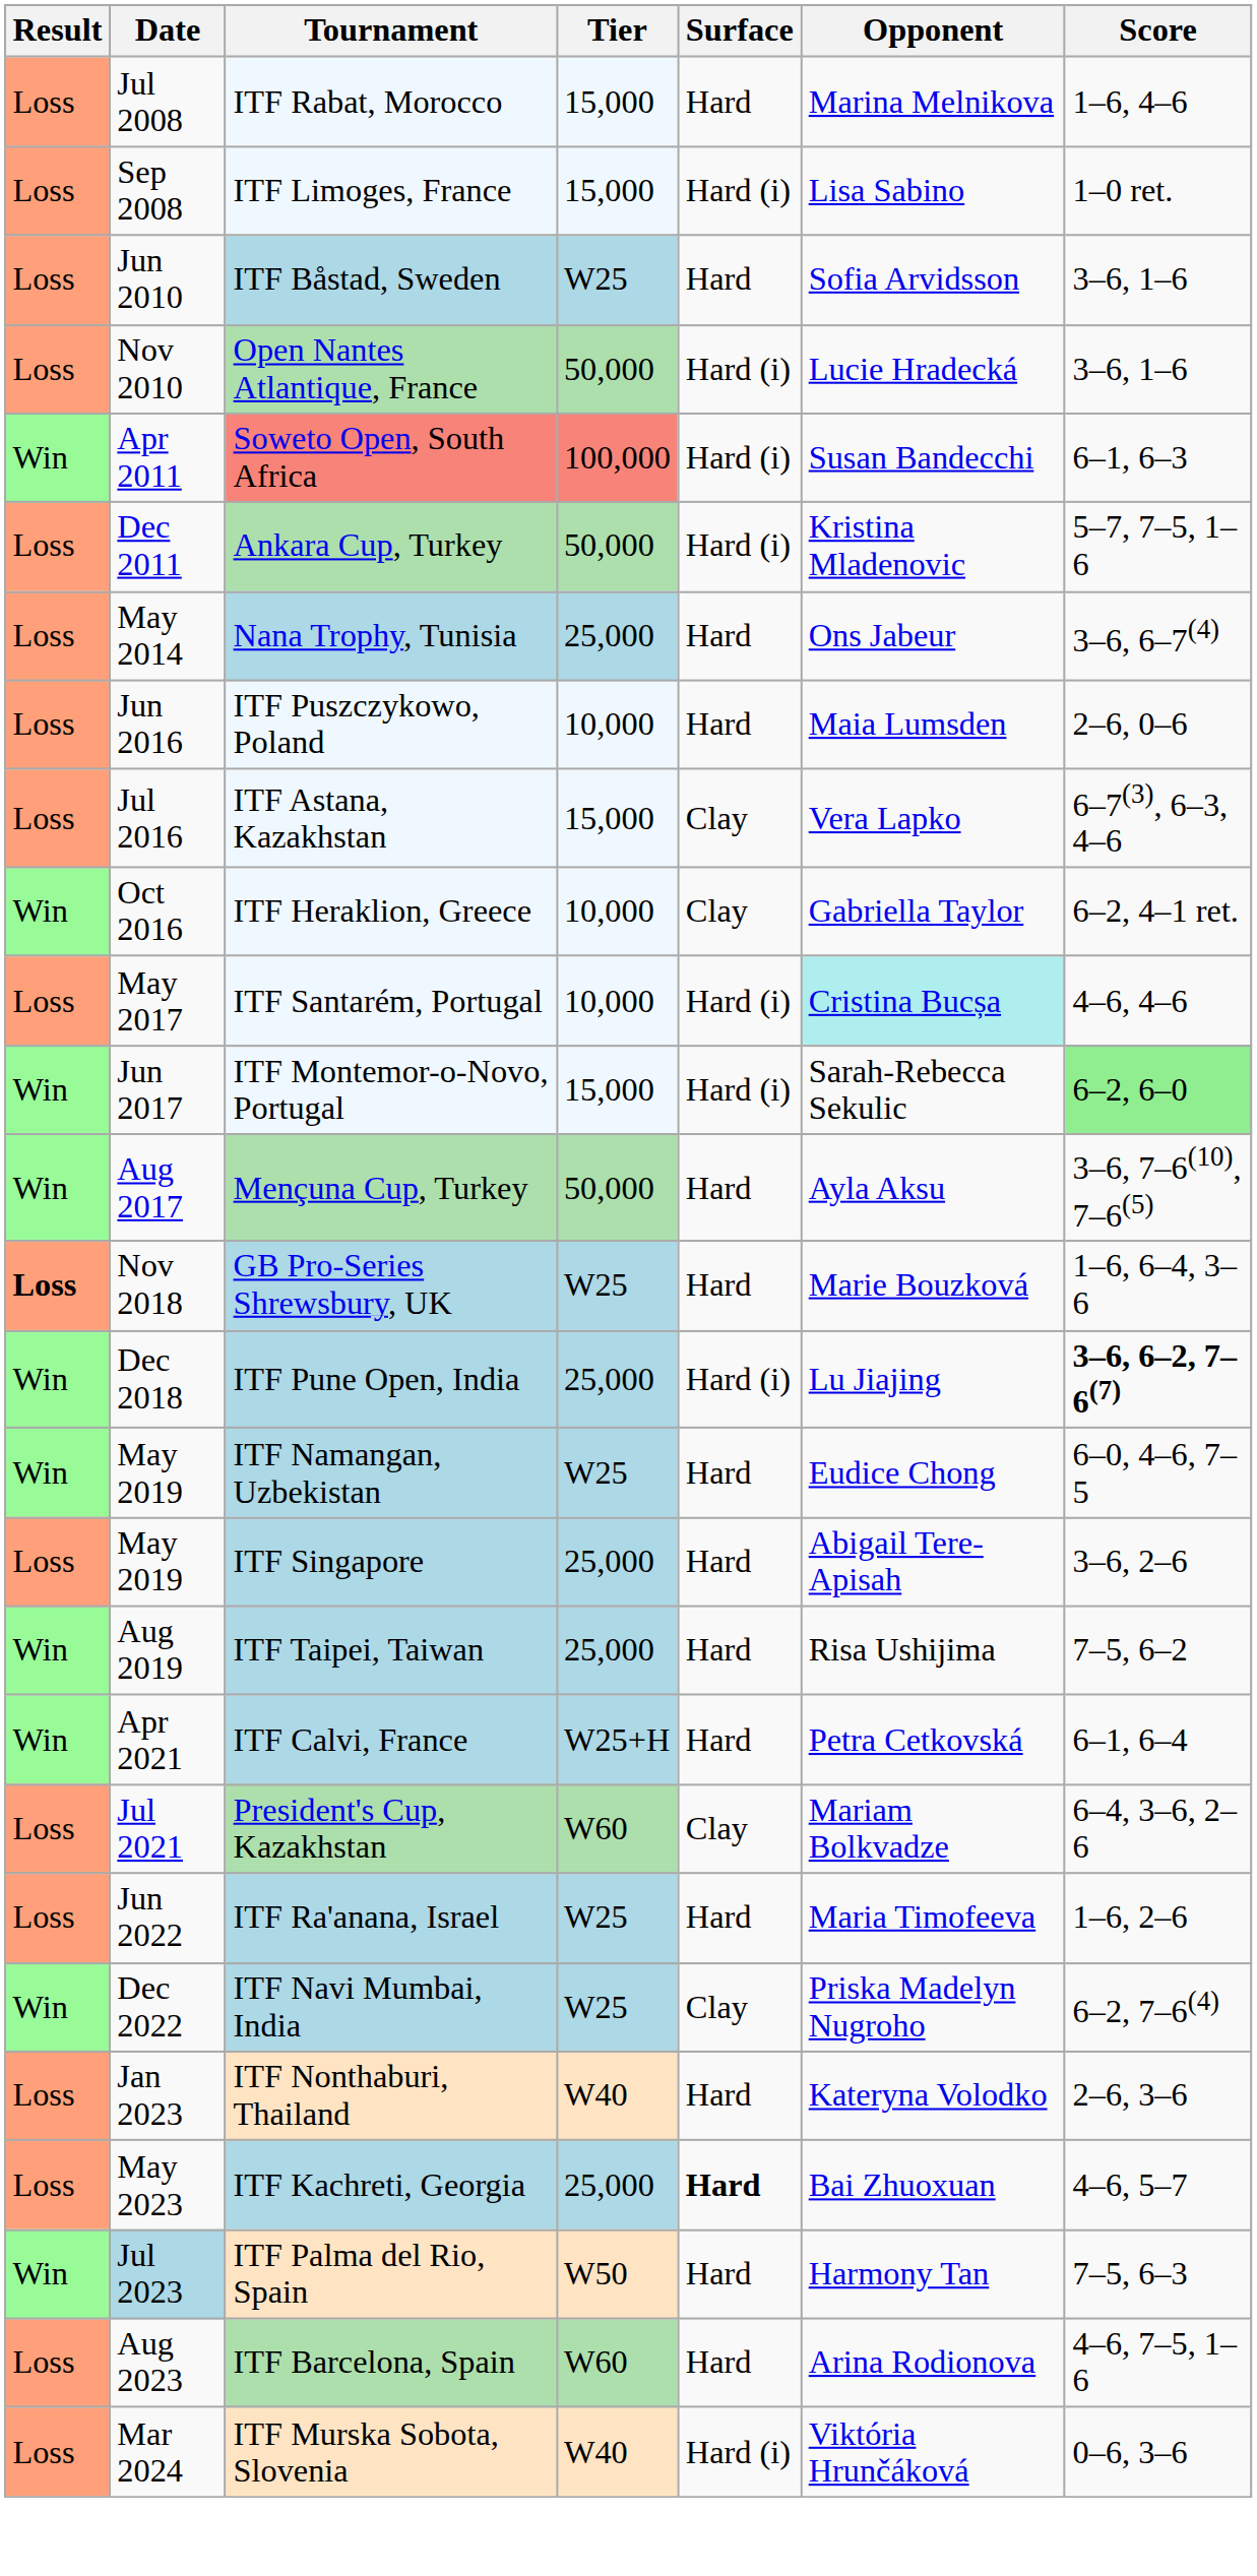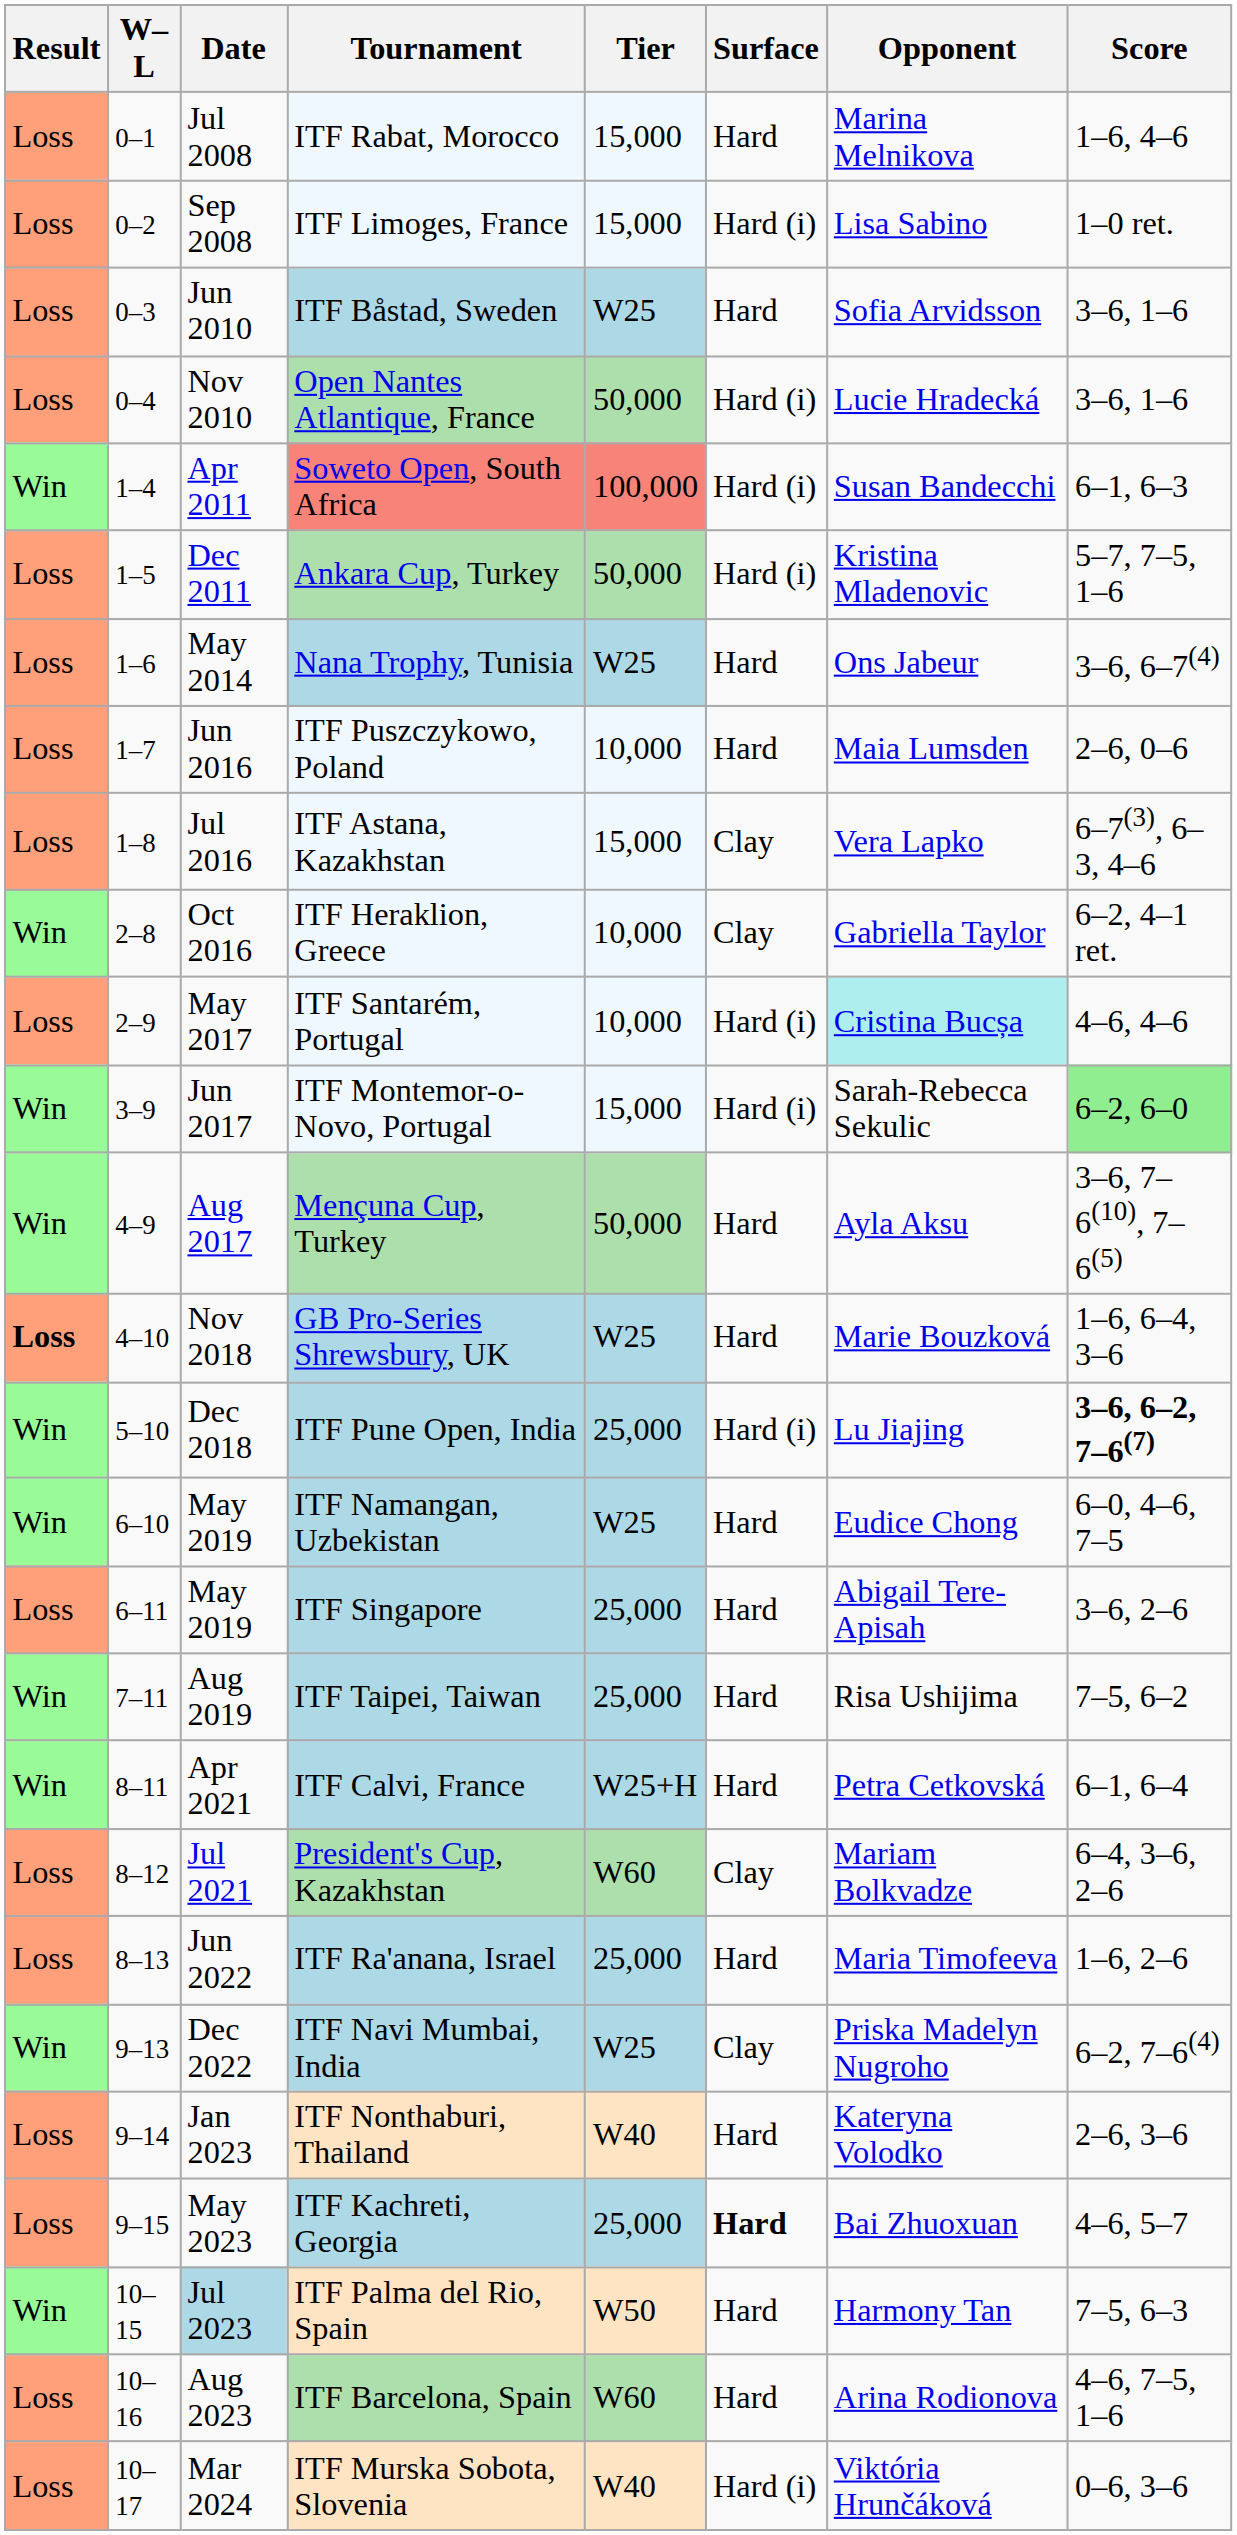 <table class="sortable wikitable">
 <tr>
 <th>Result</th>
+<th class="unsortable">W–L</th>
 <th>Date</th>
 <th>Tournament</th>
 <th>Tier</th>
 <th>Surface</th>
 <th>Opponent</th>
 <th class="unsortable">Score</th>
 </tr>
 <tr>
 <td style="background:#ffa07a;">Loss</td>
+<td><small>0–1</small></td>
 <td>Jul 2008</td>
 <td style="background:#f0f8ff;">ITF Rabat, Morocco</td>
 <td style="background:#f0f8ff;">15,000</td>
 <td>Hard</td>
 <td> <a href='#'>Marina Melnikova</a></td>
 <td>1–6, 4–6</td>
 </tr>
 <tr>
 <td style="background:#ffa07a;">Loss</td>
+<td><small>0–2</small></td>
 <td>Sep 2008</td>
 <td style="background:#f0f8ff;">ITF Limoges, France</td>
 <td style="background:#f0f8ff;">15,000</td>
 <td>Hard (i)</td>
 <td> <a href='#'>Lisa Sabino</a></td>
 <td>1–0 ret.</td>
 </tr>
 <tr>
 <td style="background:#ffa07a;">Loss</td>
+<td><small>0–3</small></td>
 <td>Jun 2010</td>
 <td style="background:lightblue;">ITF Båstad, Sweden</td>
 <td style="background:lightblue;">W25</td>
 <td>Hard</td>
 <td> <a href='#'>Sofia Arvidsson</a></td>
 <td>3–6, 1–6</td>
 </tr>
 <tr>
 <td style="background:#ffa07a;">Loss</td>
+<td><small>0–4</small></td>
 <td>Nov 2010</td>
 <td style="background:#addfad;"><a href='#'>Open Nantes Atlantique</a>, France</td>
 <td style="background:#addfad;">50,000</td>
 <td>Hard (i)</td>
 <td> <a href='#'>Lucie Hradecká</a></td>
 <td>3–6, 1–6</td>
 </tr>
 <tr>
 <td style="background:#98fb98;">Win</td>
+<td><small>1–4</small></td>
 <td><a href='#'>Apr 2011</a></td>
 <td style="background:#f88379;"><a href='#'>Soweto Open</a>, South Africa</td>
 <td style="background:#f88379;">100,000</td>
 <td>Hard (i)</td>
 <td> <a href='#'>Susan Bandecchi</a></td>
 <td>6–1, 6–3</td>
 </tr>
 <tr>
 <td style="background:#ffa07a;">Loss</td>
+<td><small>1–5</small></td>
 <td><a href='#'>Dec 2011</a></td>
 <td style="background:#addfad;"><a href='#'>Ankara Cup</a>, Turkey</td>
 <td style="background:#addfad;">50,000</td>
 <td>Hard (i)</td>
 <td> <a href='#'>Kristina Mladenovic</a></td>
 <td>5–7, 7–5, 1–6</td>
 </tr>
 <tr>
 <td style="background:#ffa07a;">Loss</td>
+<td><small>1–6</small></td>
 <td>May 2014</td>
 <td style="background:lightblue;"><a href='#'>Nana Trophy</a>, Tunisia</td>
-<td style="background:lightblue;">25,000</td>
+<td style="background:lightblue;">W25</td>
 <td>Hard</td>
 <td> <a href='#'>Ons Jabeur</a></td>
 <td>3–6, 6–7<sup>(4)</sup></td>
 </tr>
 <tr>
 <td style="background:#ffa07a;">Loss</td>
+<td><small>1–7</small></td>
 <td>Jun 2016</td>
 <td style="background:#f0f8ff;">ITF Puszczykowo, Poland</td>
 <td style="background:#f0f8ff;">10,000</td>
 <td>Hard</td>
 <td> <a href='#'>Maia Lumsden</a></td>
 <td>2–6, 0–6</td>
 </tr>
 <tr>
 <td style="background:#ffa07a;">Loss</td>
+<td><small>1–8</small></td>
 <td>Jul 2016</td>
 <td style="background:#f0f8ff;">ITF Astana, Kazakhstan</td>
 <td style="background:#f0f8ff;">15,000</td>
 <td>Clay</td>
 <td> <a href='#'>Vera Lapko</a></td>
 <td>6–7<sup>(3)</sup>, 6–3, 4–6</td>
 </tr>
 <tr>
 <td style="background:#98fb98;">Win</td>
+<td><small>2–8</small></td>
 <td>Oct 2016</td>
 <td style="background:#f0f8ff;">ITF Heraklion, Greece</td>
 <td style="background:#f0f8ff;">10,000</td>
 <td>Clay</td>
 <td> <a href='#'>Gabriella Taylor</a></td>
 <td>6–2, 4–1 ret.</td>
 </tr>
 <tr>
 <td style="background:#ffa07a;">Loss</td>
+<td><small>2–9</small></td>
 <td>May 2017</td>
 <td style="background:#f0f8ff;">ITF Santarém, Portugal</td>
 <td style="background:#f0f8ff;">10,000</td>
 <td>Hard (i)</td>
 <td style="background: paleturquoise;"> <a href='#'>Cristina Bucșa</a></td>
 <td>4–6, 4–6</td>
 </tr>
 <tr>
 <td style="background:#98fb98;">Win</td>
+<td><small>3–9</small></td>
 <td>Jun 2017</td>
 <td style="background:#f0f8ff;">ITF Montemor-o-Novo, Portugal</td>
 <td style="background:#f0f8ff;">15,000</td>
 <td>Hard (i)</td>
 <td> Sarah-Rebecca Sekulic</td>
 <td style="background: lightgreen;">6–2, 6–0</td>
 </tr>
 <tr>
 <td style="background:#98fb98;">Win</td>
+<td><small>4–9</small></td>
 <td><a href='#'>Aug 2017</a></td>
 <td style="background:#addfad;"><a href='#'>Mençuna Cup</a>, Turkey</td>
 <td style="background:#addfad;">50,000</td>
 <td>Hard</td>
 <td> <a href='#'>Ayla Aksu</a></td>
 <td>3–6, 7–6<sup>(10)</sup>, 7–6<sup>(5)</sup></td>
 </tr>
 <tr>
 <td style="background:#ffa07a;"><strong>Loss</strong></td>
+<td><small>4–10</small></td>
 <td>Nov 2018</td>
 <td style="background:lightblue;"><a href='#'>GB Pro-Series Shrewsbury</a>, UK</td>
 <td style="background:lightblue;">W25</td>
 <td>Hard</td>
 <td> <a href='#'>Marie Bouzková</a></td>
 <td>1–6, 6–4, 3–6</td>
 </tr>
 <tr>
 <td style="background:#98fb98;">Win</td>
+<td><small>5–10</small></td>
 <td>Dec 2018</td>
 <td style="background:lightblue;">ITF Pune Open, India</td>
 <td style="background:lightblue;">25,000</td>
 <td>Hard (i)</td>
 <td> <a href='#'>Lu Jiajing</a></td>
 <td><strong>3–6, 6–2, 7–6<sup>(7)</sup></strong></td>
 </tr>
 <tr>
 <td style="background:#98fb98;">Win</td>
+<td><small>6–10</small></td>
 <td>May 2019</td>
 <td style="background:lightblue;">ITF Namangan, Uzbekistan</td>
 <td style="background:lightblue;">W25</td>
 <td>Hard</td>
 <td> <a href='#'>Eudice Chong</a></td>
 <td>6–0, 4–6, 7–5</td>
 </tr>
 <tr>
 <td style="background:#ffa07a;">Loss</td>
+<td><small>6–11</small></td>
 <td>May 2019</td>
 <td style="background:lightblue;">ITF Singapore</td>
 <td style="background:lightblue;">25,000</td>
 <td>Hard</td>
 <td> <a href='#'>Abigail Tere-Apisah</a></td>
 <td>3–6, 2–6</td>
 </tr>
 <tr>
 <td style="background:#98fb98;">Win</td>
+<td><small>7–11</small></td>
 <td>Aug 2019</td>
 <td style="background:lightblue;">ITF Taipei, Taiwan</td>
 <td style="background:lightblue;">25,000</td>
 <td>Hard</td>
 <td> Risa Ushijima</td>
 <td>7–5, 6–2</td>
 </tr>
 <tr>
 <td style="background:#98fb98;">Win</td>
+<td><small>8–11</small></td>
 <td>Apr 2021</td>
 <td style="background:lightblue;">ITF Calvi, France</td>
 <td style="background:lightblue;">W25+H</td>
 <td>Hard</td>
 <td> <a href='#'>Petra Cetkovská</a></td>
 <td>6–1, 6–4</td>
 </tr>
 <tr>
 <td style="background:#ffa07a;">Loss</td>
+<td><small>8–12</small></td>
 <td><a href='#'>Jul 2021</a></td>
 <td style="background:#addfad;"><a href='#'>President's Cup</a>, Kazakhstan</td>
 <td style="background:#addfad;">W60</td>
 <td>Clay</td>
 <td> <a href='#'>Mariam Bolkvadze</a></td>
 <td>6–4, 3–6, 2–6</td>
 </tr>
 <tr>
 <td style="background:#ffa07a;">Loss</td>
+<td><small>8–13</small></td>
 <td>Jun 2022</td>
 <td style="background:lightblue;">ITF Ra'anana, Israel</td>
-<td style="background:lightblue;">W25</td>
+<td style="background:lightblue;">25,000</td>
 <td>Hard</td>
 <td> <a href='#'>Maria Timofeeva</a></td>
 <td>1–6, 2–6</td>
 </tr>
 <tr>
 <td style="background:#98fb98;">Win</td>
+<td><small>9–13</small></td>
 <td>Dec 2022</td>
 <td style="background:lightblue;">ITF Navi Mumbai, India</td>
 <td style="background:lightblue;">W25</td>
 <td>Clay</td>
 <td> <a href='#'>Priska Madelyn Nugroho</a></td>
 <td>6–2, 7–6<sup>(4)</sup></td>
 </tr>
 <tr>
 <td style="background:#ffa07a;">Loss</td>
+<td><small>9–14</small></td>
 <td>Jan 2023</td>
 <td style="background:#ffe4c4;">ITF Nonthaburi, Thailand</td>
 <td style="background:#ffe4c4;">W40</td>
 <td>Hard</td>
 <td> <a href='#'>Kateryna Volodko</a></td>
 <td>2–6, 3–6</td>
 </tr>
 <tr>
 <td style="background:#ffa07a;">Loss</td>
+<td><small>9–15</small></td>
 <td>May 2023</td>
 <td style="background:lightblue;">ITF Kachreti, Georgia</td>
 <td style="background:lightblue;">25,000</td>
 <td><strong>Hard</strong></td>
 <td> <a href='#'>Bai Zhuoxuan</a></td>
 <td>4–6, 5–7</td>
 </tr>
 <tr>
 <td style="background:#98fb98;">Win</td>
+<td><small>10–15</small></td>
 <td style="background: lightblue;">Jul 2023</td>
 <td style="background:#ffe4c4;">ITF Palma del Rio, Spain</td>
 <td style="background:#ffe4c4;">W50</td>
 <td>Hard</td>
 <td> <a href='#'>Harmony Tan</a></td>
 <td>7–5, 6–3</td>
 </tr>
 <tr>
 <td style="background:#ffa07a;">Loss</td>
+<td><small>10–16</small></td>
 <td>Aug 2023</td>
 <td style="background:#addfad;">ITF Barcelona, Spain</td>
 <td style="background:#addfad;">W60</td>
 <td>Hard</td>
 <td> <a href='#'>Arina Rodionova</a></td>
 <td>4–6, 7–5, 1–6</td>
 </tr>
 <tr>
 <td style="background:#ffa07a;">Loss</td>
+<td><small>10–17</small></td>
 <td>Mar 2024</td>
 <td style="background:#ffe4c4;">ITF Murska Sobota, Slovenia</td>
 <td style="background:#ffe4c4;">W40</td>
 <td>Hard (i)</td>
 <td> <a href='#'>Viktória Hrunčáková</a></td>
 <td>0–6, 3–6</td>
 </tr>
 </table>
